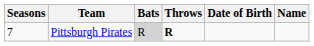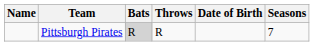 <table class="wikitable sortable collapsible collapsed">
 <tr>
-<th>Seasons</th>
+<th>Name</th>
 <th>Team</th>
 <th>Bats</th>
 <th>Throws</th>
 <th>Date of Birth</th>
-<th>Name</th>
+<th>Seasons</th>
 </tr>
 <tr>
-<td>7</td>
+<td></td>
 <td><a href='#'>Pittsburgh Pirates</a></td>
 <td style="background: lightgrey;">R</td>
-<td><strong>R</strong></td>
+<td>R</td>
 <td></td>
-<td></td>
+<td>7</td>
 </tr>
 </table>
